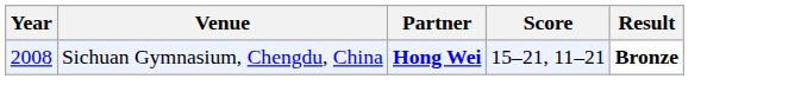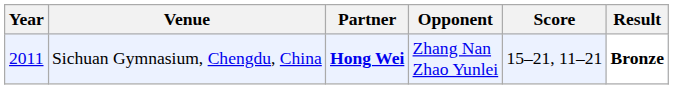 <table class="sortable wikitable" style="font-size: 90%;">
 <tr>
 <th>Year</th>
 <th>Venue</th>
 <th>Partner</th>
+<th>Opponent</th>
 <th>Score</th>
 <th>Result</th>
 </tr>
 <tr style="background:#ECF2FF">
-<td align="center"><a href='#'>2008</a></td>
+<td align="center"><a href='#'>2011</a></td>
 <td align="left">Sichuan Gymnasium, <a href='#'>Chengdu</a>, <a href='#'>China</a></td>
 <td align="left"><strong> <a href='#'>Hong Wei</a></strong></td>
+<td align="left"> <a href='#'>Zhang Nan</a> <br>  <a href='#'>Zhao Yunlei</a></td>
 <td align="left">15–21, 11–21</td>
 <td style="text-align:left; background:white"> <strong>Bronze</strong></td>
 </tr>
 </table>
